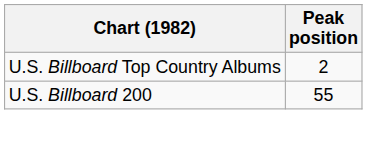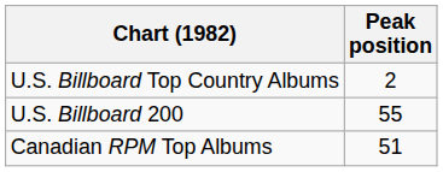 <table class="wikitable">
 <tr>
 <th>Chart (1982)</th>
 <th>Peak<br>position</th>
 </tr>
 <tr>
 <td>U.S. <em>Billboard</em> Top Country Albums</td>
 <td align="center">2</td>
 </tr>
 <tr>
 <td>U.S. <em>Billboard</em> 200</td>
 <td align="center">55</td>
 </tr>
+<tr>
+<td>Canadian <em>RPM</em> Top Albums</td>
+<td align="center">51</td>
+</tr>
 </table>
